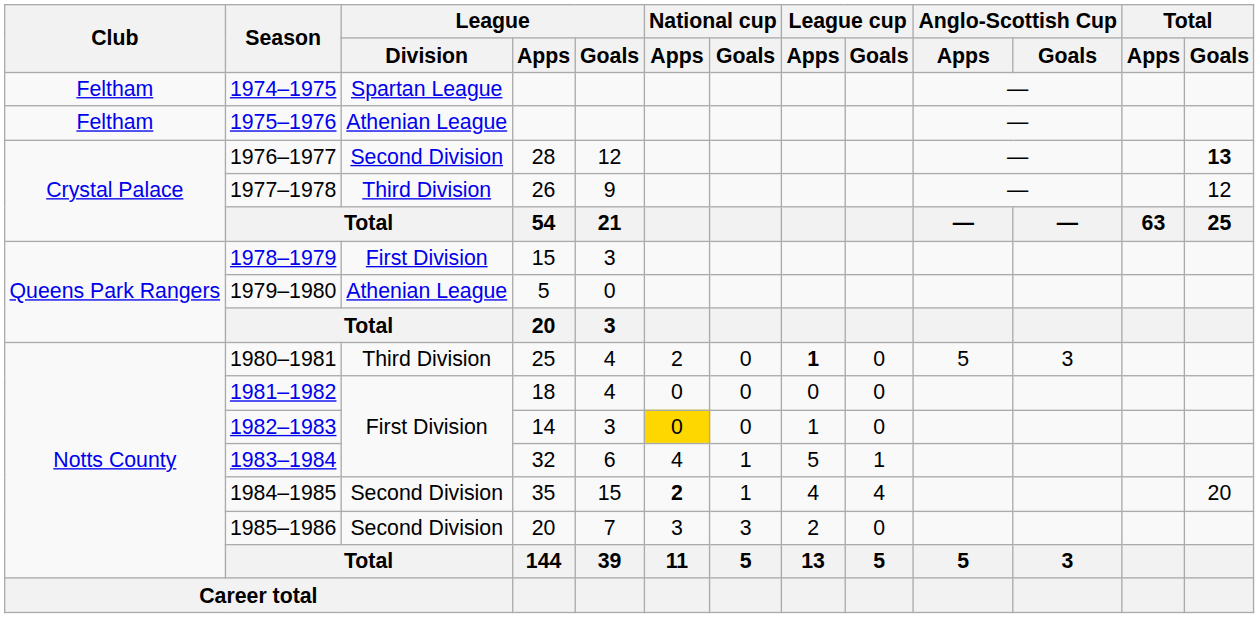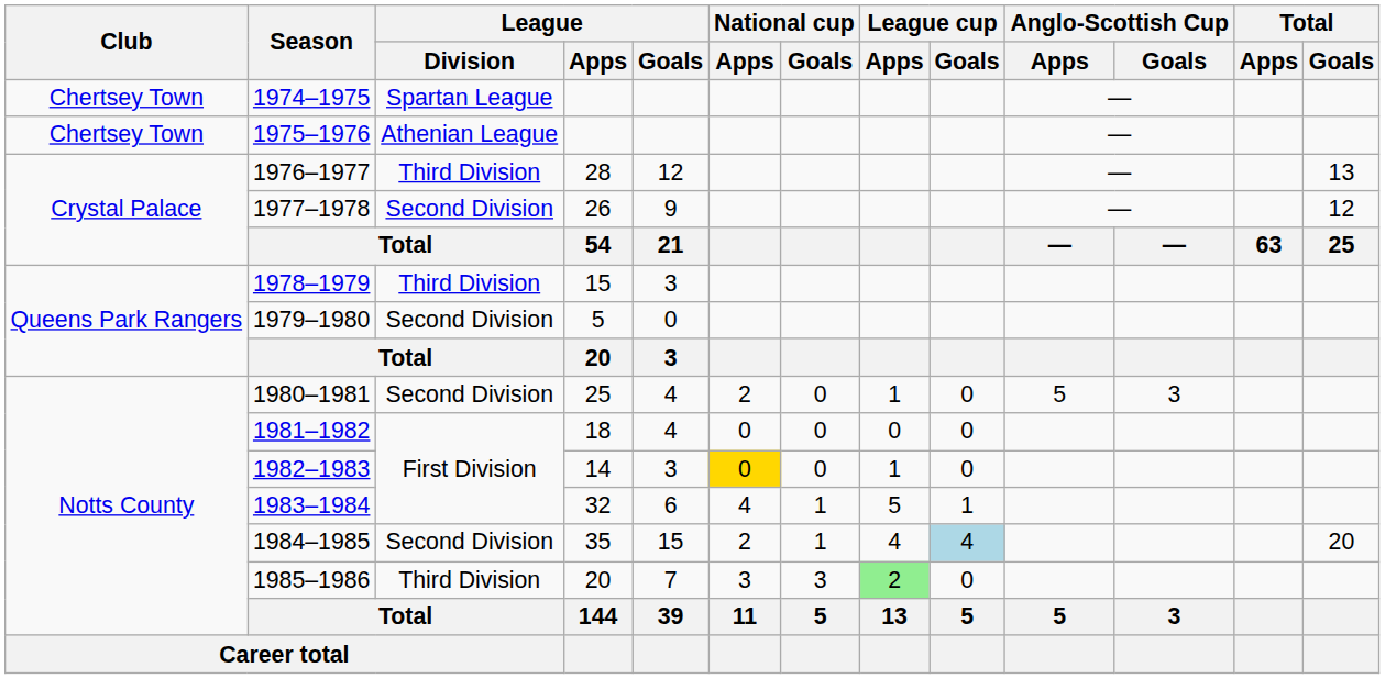 <table class="wikitable" style="text-align:center">
 <tr>
 <th rowspan="2">Club</th>
 <th rowspan="2">Season</th>
 <th colspan="3">League</th>
 <th colspan="2">National cup</th>
 <th colspan="2">League cup</th>
 <th colspan="2">Anglo-Scottish Cup</th>
 <th colspan="2">Total</th>
 </tr>
 <tr>
 <th>Division</th>
 <th>Apps</th>
 <th>Goals</th>
 <th>Apps</th>
 <th>Goals</th>
 <th>Apps</th>
 <th>Goals</th>
 <th>Apps</th>
 <th>Goals</th>
 <th>Apps</th>
 <th>Goals</th>
 </tr>
 <tr>
-<td><a href='#'>Feltham</a></td>
+<td><a href='#'>Chertsey Town</a></td>
 <td><a href='#'>1974–1975</a></td>
 <td><a href='#'>Spartan League</a></td>
 <td></td>
 <td></td>
 <td></td>
 <td></td>
 <td></td>
 <td></td>
 <td colspan="2">—</td>
 <td></td>
 <td></td>
 </tr>
 <tr>
-<td><a href='#'>Feltham</a></td>
+<td><a href='#'>Chertsey Town</a></td>
 <td><a href='#'>1975–1976</a></td>
 <td><a href='#'>Athenian League</a></td>
 <td></td>
 <td></td>
 <td></td>
 <td></td>
 <td></td>
 <td></td>
 <td colspan="2">—</td>
 <td></td>
 <td></td>
 </tr>
 <tr>
 <td rowspan="3"><a href='#'>Crystal Palace</a></td>
 <td>1976–1977</td>
-<td><a href='#'>Second Division</a></td>
+<td><a href='#'>Third Division</a></td>
 <td>28</td>
 <td>12</td>
 <td></td>
 <td></td>
 <td></td>
 <td></td>
 <td colspan="2">—</td>
 <td></td>
-<td><strong>13</strong></td>
+<td>13</td>
 </tr>
 <tr>
 <td>1977–1978</td>
-<td><a href='#'>Third Division</a></td>
+<td><a href='#'>Second Division</a></td>
 <td>26</td>
 <td>9</td>
 <td></td>
 <td></td>
 <td></td>
 <td></td>
 <td colspan="2">—</td>
 <td></td>
 <td>12</td>
 </tr>
 <tr>
 <th colspan="2">Total</th>
 <th>54</th>
 <th>21</th>
 <th></th>
 <th></th>
 <th></th>
 <th></th>
 <th>—</th>
 <th>—</th>
 <th>63</th>
 <th>25</th>
 </tr>
 <tr>
 <td rowspan="3"><a href='#'>Queens Park Rangers</a></td>
 <td><a href='#'>1978–1979</a></td>
-<td><a href='#'>First Division</a></td>
+<td><a href='#'>Third Division</a></td>
 <td>15</td>
 <td>3</td>
 <td></td>
 <td></td>
 <td></td>
 <td></td>
 <td></td>
 <td></td>
 <td></td>
 <td></td>
 </tr>
 <tr>
 <td>1979–1980</td>
-<td><a href='#'>Athenian League</a></td>
+<td>Second Division</td>
 <td>5</td>
 <td>0</td>
 <td></td>
 <td></td>
 <td></td>
 <td></td>
 <td></td>
 <td></td>
 <td></td>
 <td></td>
 </tr>
 <tr>
 <th colspan="2">Total</th>
 <th>20</th>
 <th>3</th>
 <th></th>
 <th></th>
 <th></th>
 <th></th>
 <th></th>
 <th></th>
 <th></th>
 <th></th>
 </tr>
 <tr>
 <td rowspan="7"><a href='#'>Notts County</a></td>
 <td>1980–1981</td>
-<td>Third Division</td>
+<td>Second Division</td>
 <td>25</td>
 <td>4</td>
 <td>2</td>
 <td>0</td>
-<td><strong>1</strong></td>
+<td>1</td>
 <td>0</td>
 <td>5</td>
 <td>3</td>
 <td></td>
 <td></td>
 </tr>
 <tr>
 <td><a href='#'>1981–1982</a></td>
 <td rowspan="3">First Division</td>
 <td>18</td>
 <td>4</td>
 <td>0</td>
 <td>0</td>
 <td>0</td>
 <td>0</td>
 <td></td>
 <td></td>
 <td></td>
 <td></td>
 </tr>
 <tr>
 <td><a href='#'>1982–1983</a></td>
 <td>14</td>
 <td>3</td>
 <td style="background: gold;">0</td>
 <td>0</td>
 <td>1</td>
 <td>0</td>
 <td></td>
 <td></td>
 <td></td>
 <td></td>
 </tr>
 <tr>
 <td><a href='#'>1983–1984</a></td>
 <td>32</td>
 <td>6</td>
 <td>4</td>
 <td>1</td>
 <td>5</td>
 <td>1</td>
 <td></td>
 <td></td>
 <td></td>
 <td></td>
 </tr>
 <tr>
 <td>1984–1985</td>
 <td>Second Division</td>
 <td>35</td>
 <td>15</td>
-<td><strong>2</strong></td>
+<td>2</td>
 <td>1</td>
 <td>4</td>
-<td>4</td>
+<td style="background: lightblue;">4</td>
 <td></td>
 <td></td>
 <td></td>
 <td>20</td>
 </tr>
 <tr>
 <td>1985–1986</td>
-<td>Second Division</td>
+<td>Third Division</td>
 <td>20</td>
 <td>7</td>
 <td>3</td>
 <td>3</td>
-<td>2</td>
+<td style="background: lightgreen;">2</td>
 <td>0</td>
 <td></td>
 <td></td>
 <td></td>
 <td></td>
 </tr>
 <tr>
 <th colspan="2">Total</th>
 <th>144</th>
 <th>39</th>
 <th>11</th>
 <th>5</th>
 <th>13</th>
 <th>5</th>
 <th>5</th>
 <th>3</th>
 <th></th>
 <th></th>
 </tr>
 <tr>
 <th colspan="3">Career total</th>
 <th></th>
 <th></th>
 <th></th>
 <th></th>
 <th></th>
 <th></th>
 <th></th>
 <th></th>
 <th></th>
 <th></th>
 </tr>
 </table>
